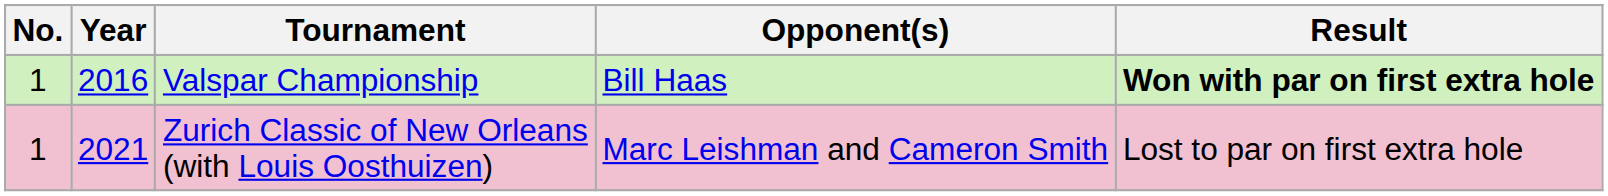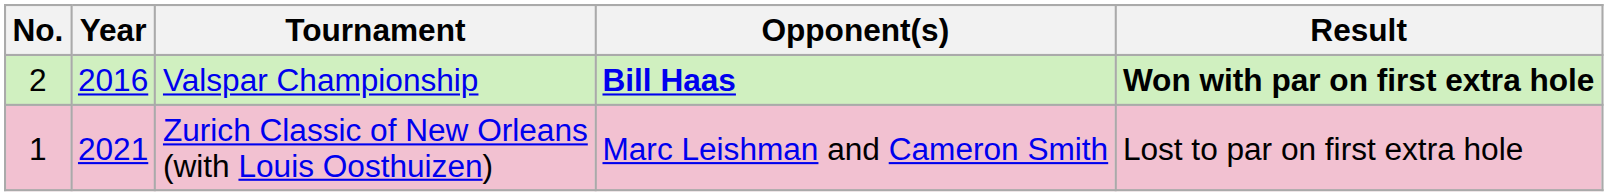 <table class="wikitable" style="font-size:95%;">
 <tr>
 <th>No.</th>
 <th>Year</th>
 <th>Tournament</th>
 <th>Opponent(s)</th>
 <th>Result</th>
 </tr>
 <tr style="background:#D0F0C0;">
-<td align=center>1</td>
+<td align=center>2</td>
 <td><a href='#'>2016</a></td>
 <td><a href='#'>Valspar Championship</a></td>
-<td> <a href='#'>Bill Haas</a></td>
+<td><strong> <a href='#'>Bill Haas</a></strong></td>
 <td><strong>Won with par on first extra hole</strong></td>
 </tr>
 <tr style="background:#F2C1D1;">
 <td align=center>1</td>
 <td><a href='#'>2021</a></td>
 <td><a href='#'>Zurich Classic of New Orleans</a><br>(with  <a href='#'>Louis Oosthuizen</a>)</td>
 <td> <a href='#'>Marc Leishman</a> and  <a href='#'>Cameron Smith</a></td>
 <td>Lost to par on first extra hole</td>
 </tr>
 </table>
